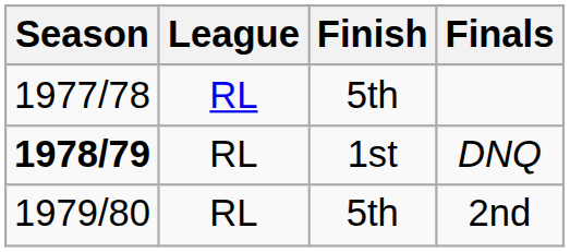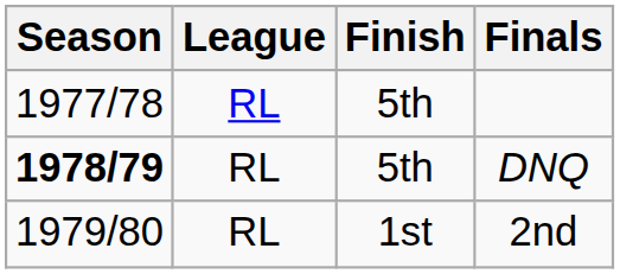 <table class="wikitable zebra" style="width: 230px; text-align: center;">
 <tr>
 <th style="width:50px;">Season</th>
 <th style="width:35px;">League</th>
 <th style="width:70px;">Finish</th>
 <th style="width:75px;">Finals</th>
 </tr>
 <tr>
 <td>1977/78</td>
 <td><a href='#'>RL</a></td>
 <td>5th</td>
 <td></td>
 </tr>
 <tr>
 <td><strong>1978/79</strong></td>
 <td>RL</td>
-<td>1st</td>
+<td>5th</td>
 <td><em>DNQ</em></td>
 </tr>
 <tr>
 <td>1979/80</td>
 <td>RL</td>
-<td>5th</td>
+<td>1st</td>
 <td>2nd</td>
 </tr>
 </table>
